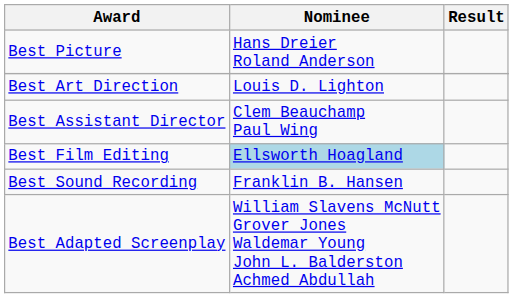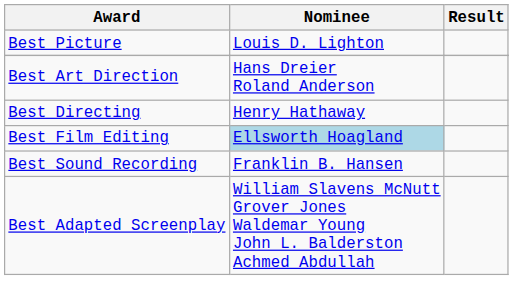 <table class="wikitable" border="1">
 <tr>
 <th>Award</th>
 <th>Nominee</th>
 <th>Result</th>
 </tr>
 <tr>
 <td><a href='#'>Best Picture</a></td>
-<td><a href='#'>Hans Dreier</a><br><a href='#'>Roland Anderson</a></td>
+<td><a href='#'>Louis D. Lighton</a></td>
 <td></td>
 </tr>
 <tr>
 </tr>
 <tr>
 <td><a href='#'>Best Art Direction</a></td>
-<td><a href='#'>Louis D. Lighton</a></td>
+<td><a href='#'>Hans Dreier</a><br><a href='#'>Roland Anderson</a></td>
 <td></td>
 </tr>
 <tr>
-<td><a href='#'>Best Assistant Director</a></td>
-<td><a href='#'>Clem Beauchamp</a><br><a href='#'>Paul Wing</a></td>
+<td><a href='#'>Best Directing</a></td>
+<td><a href='#'>Henry Hathaway</a></td>
 <td></td>
 </tr>
 <tr>
 <td><a href='#'>Best Film Editing</a></td>
 <td style="background: lightblue;"><a href='#'>Ellsworth Hoagland</a></td>
 <td></td>
 </tr>
 <tr>
 <td><a href='#'>Best Sound Recording</a></td>
 <td><a href='#'>Franklin B. Hansen</a></td>
 <td></td>
 </tr>
 <tr>
 <td><a href='#'>Best Adapted Screenplay</a></td>
 <td><a href='#'>William Slavens McNutt</a><br><a href='#'>Grover Jones</a><br><a href='#'>Waldemar Young</a><br><a href='#'>John L. Balderston</a><br><a href='#'>Achmed Abdullah</a></td>
 <td></td>
 </tr>
 </table>
